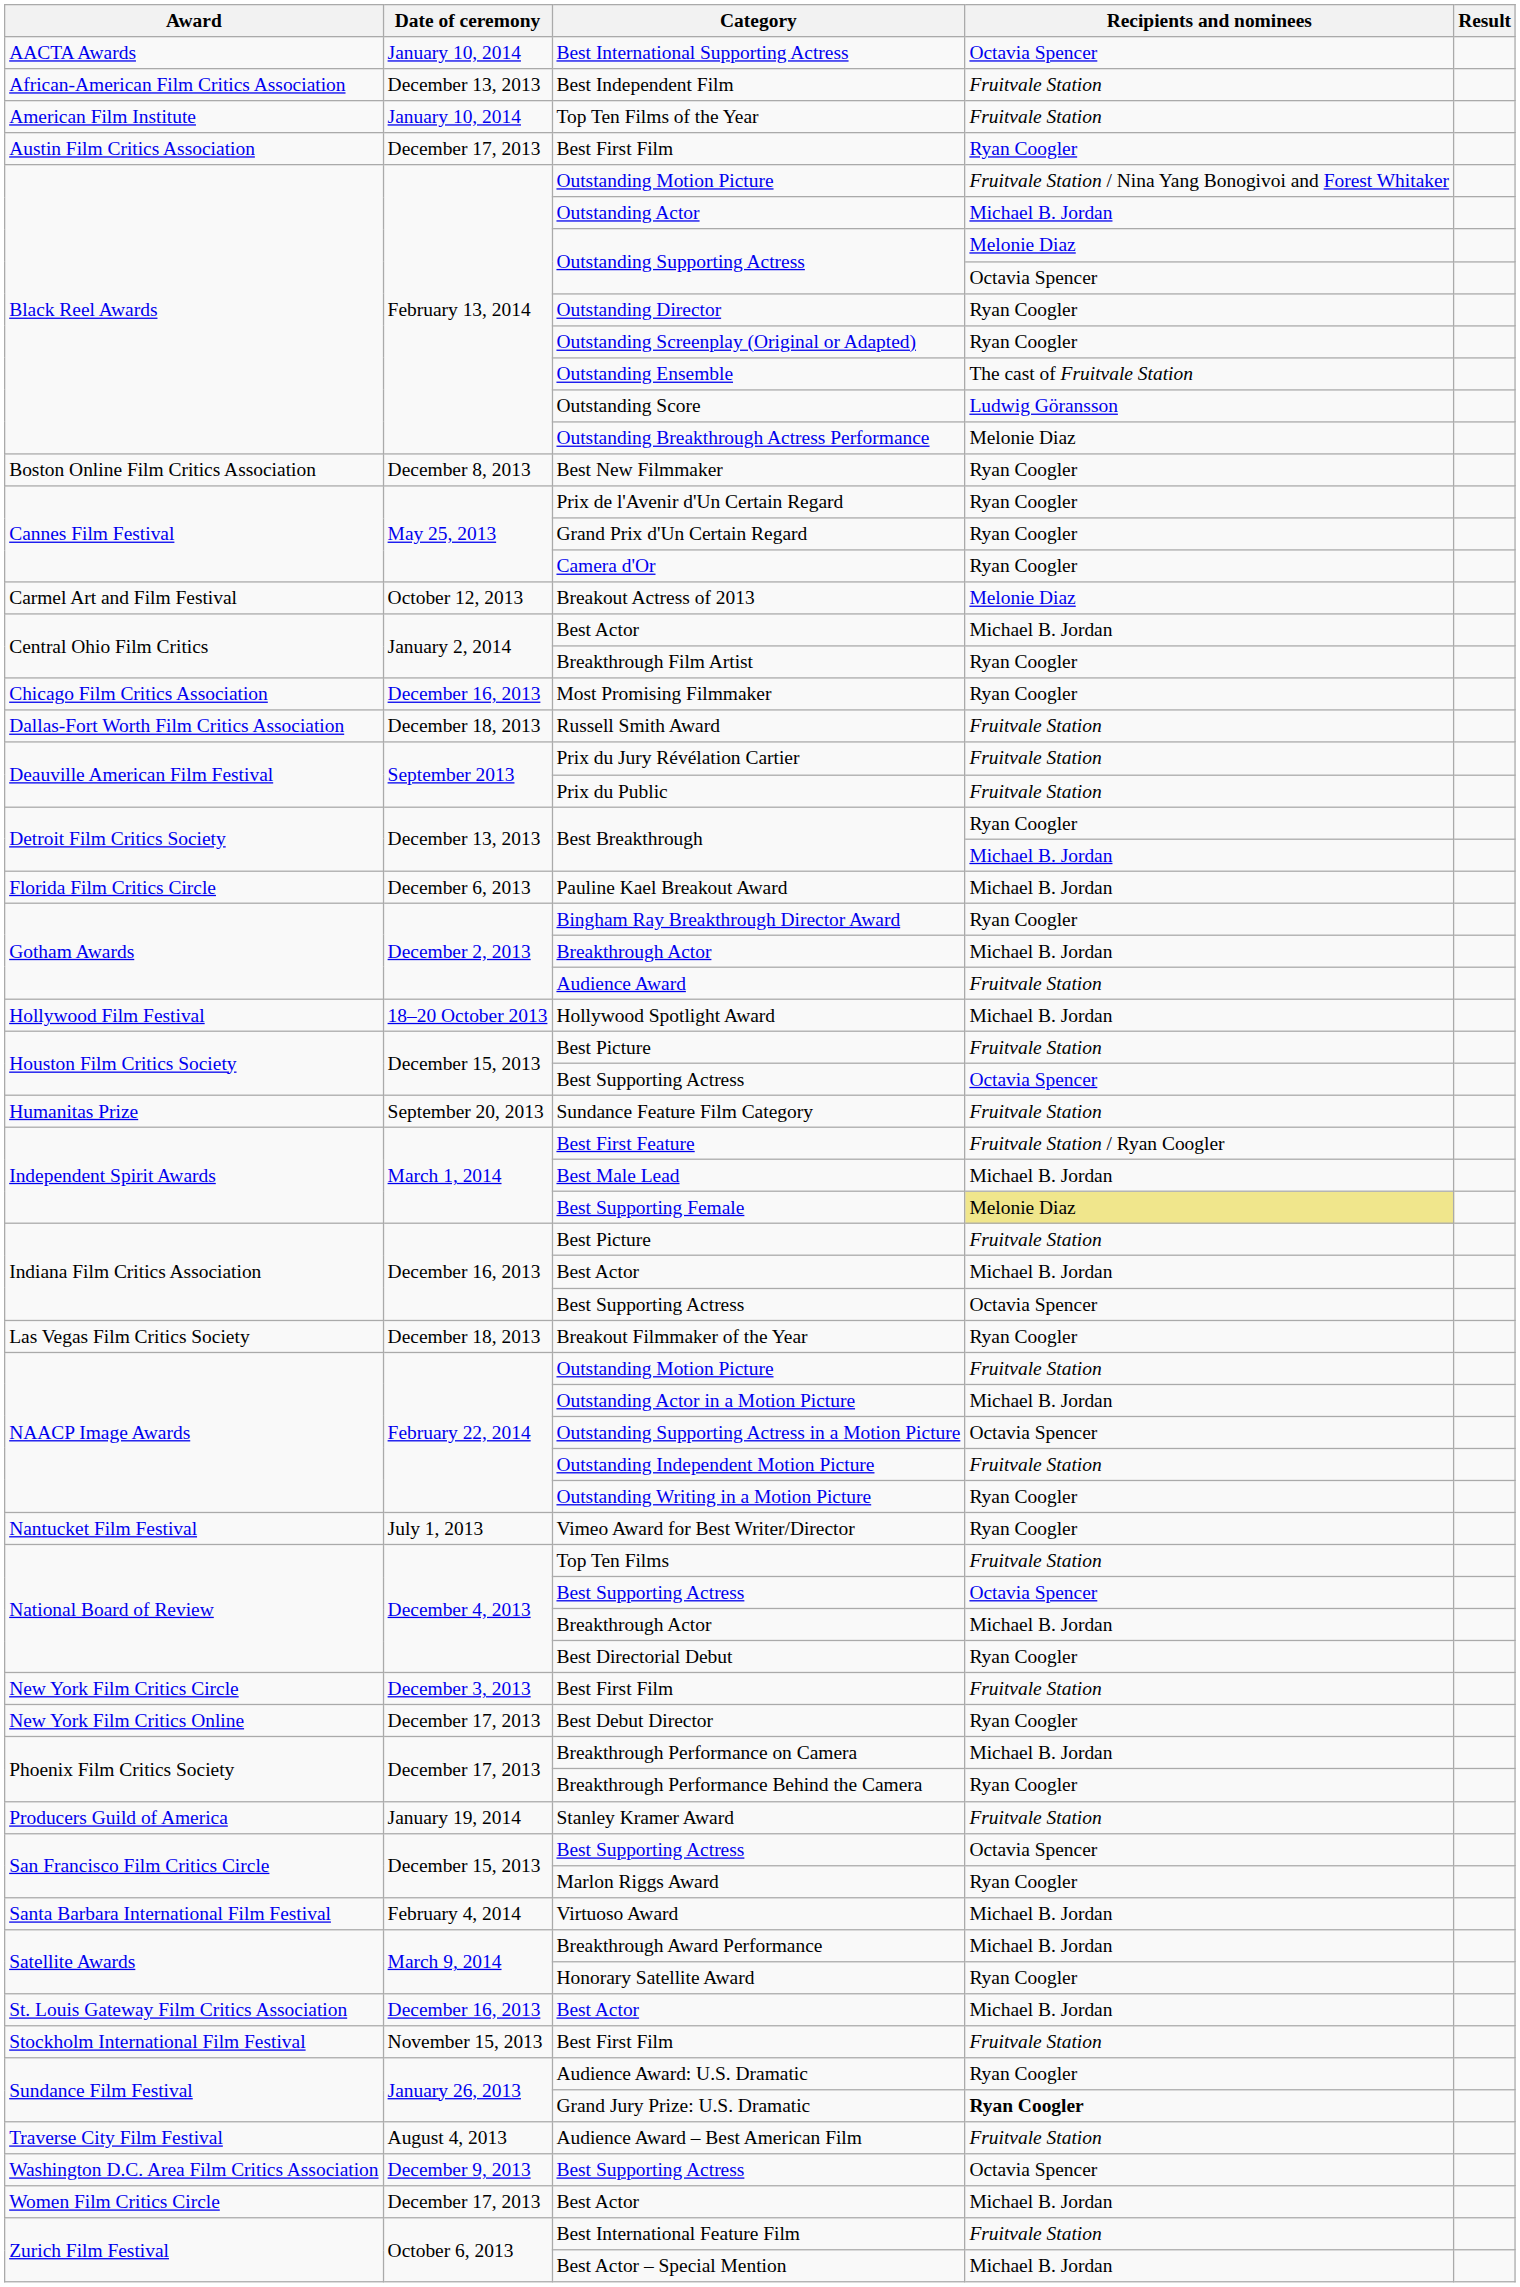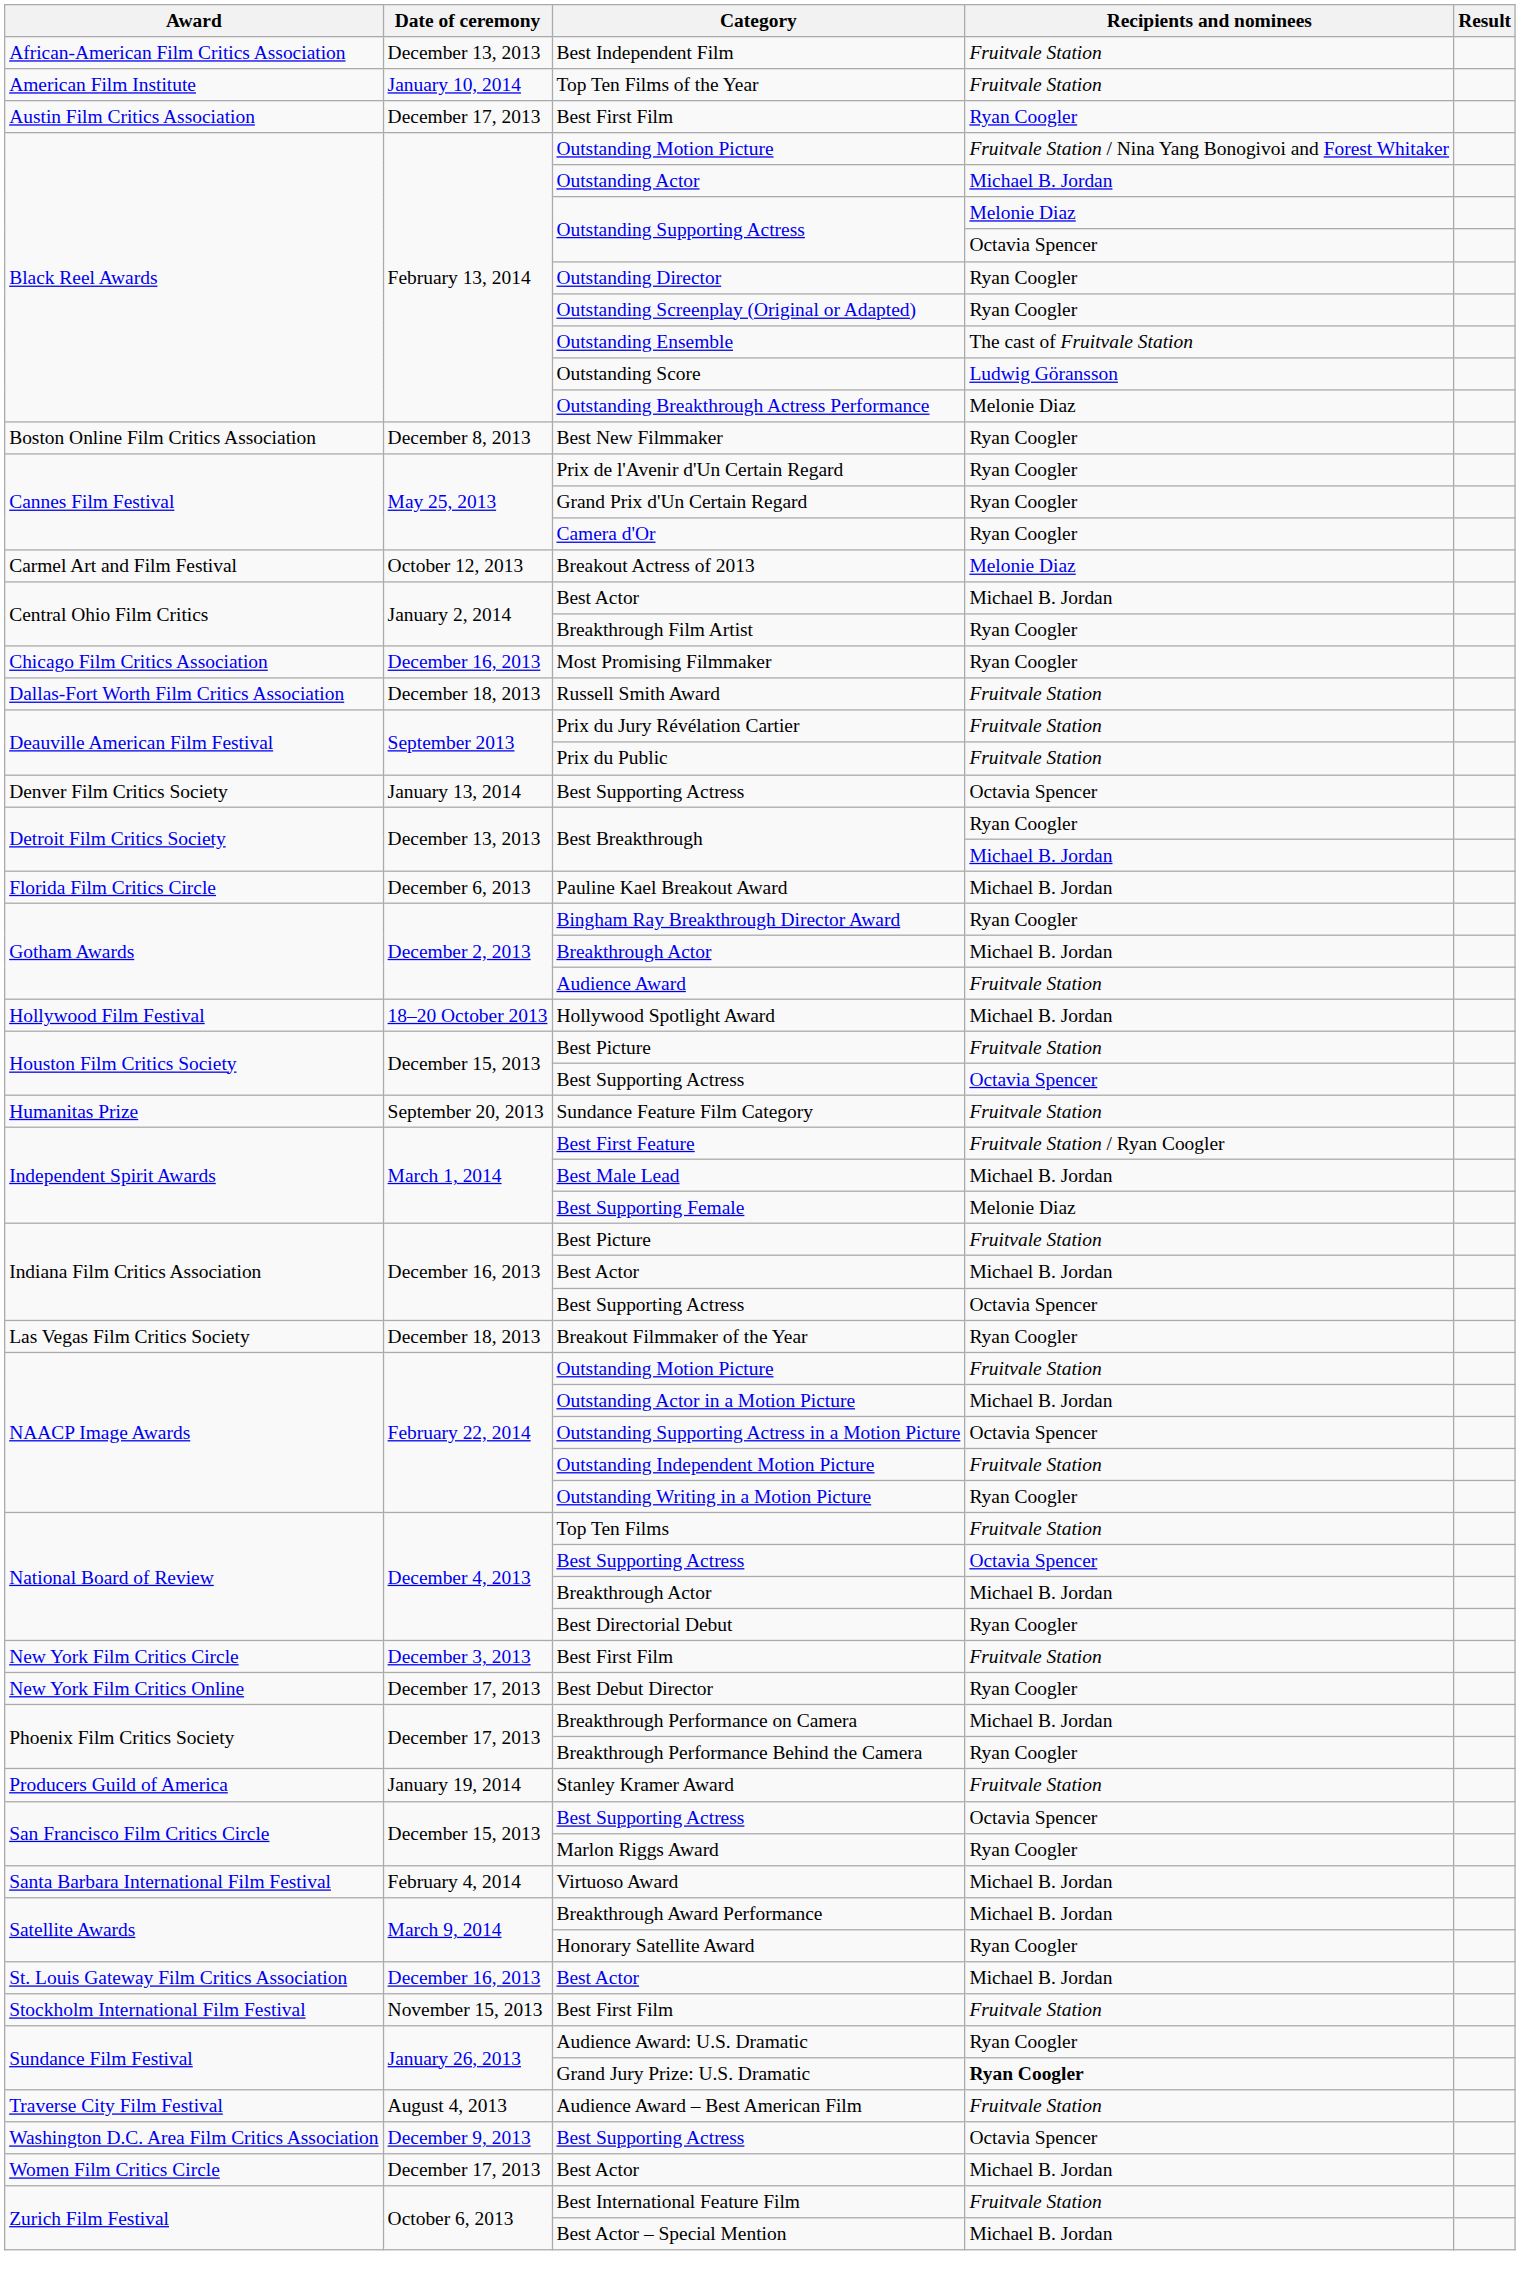 <table class="wikitable sortable" style="font-size: 95%;">
 <tr>
 <th>Award</th>
 <th>Date of ceremony</th>
 <th>Category</th>
 <th>Recipients and nominees</th>
 <th>Result</th>
-</tr>
-<tr>
-<td><a href='#'>AACTA Awards</a></td>
-<td><a href='#'>January 10, 2014</a></td>
-<td><a href='#'>Best International Supporting Actress</a></td>
-<td><a href='#'>Octavia Spencer</a></td>
-<td></td>
 </tr>
 <tr>
 <td><a href='#'>African-American Film Critics Association</a></td>
 <td>December 13, 2013</td>
 <td>Best Independent Film</td>
 <td><em>Fruitvale Station</em></td>
 <td></td>
 </tr>
 <tr>
 <td><a href='#'>American Film Institute</a></td>
 <td><a href='#'>January 10, 2014</a></td>
 <td>Top Ten Films of the Year</td>
 <td><em>Fruitvale Station</em></td>
 <td></td>
 </tr>
 <tr>
 <td><a href='#'>Austin Film Critics Association</a></td>
 <td>December 17, 2013</td>
 <td>Best First Film</td>
 <td><a href='#'>Ryan Coogler</a></td>
 <td></td>
 </tr>
 <tr>
 <td rowspan="9"><a href='#'>Black Reel Awards</a></td>
 <td rowspan="9">February 13, 2014</td>
 <td><a href='#'>Outstanding Motion Picture</a></td>
 <td><em>Fruitvale Station</em> / Nina Yang Bonogivoi and <a href='#'>Forest Whitaker</a></td>
 <td></td>
 </tr>
 <tr>
 <td><a href='#'>Outstanding Actor</a></td>
 <td><a href='#'>Michael B. Jordan</a></td>
 <td></td>
 </tr>
 <tr>
 <td rowspan="2"><a href='#'>Outstanding Supporting Actress</a></td>
 <td><a href='#'>Melonie Diaz</a></td>
 <td></td>
 </tr>
 <tr>
 <td>Octavia Spencer</td>
 <td></td>
 </tr>
 <tr>
 <td><a href='#'>Outstanding Director</a></td>
 <td>Ryan Coogler</td>
 <td></td>
 </tr>
 <tr>
 <td><a href='#'>Outstanding Screenplay (Original or Adapted)</a></td>
 <td>Ryan Coogler</td>
 <td></td>
 </tr>
 <tr>
 <td><a href='#'>Outstanding Ensemble</a></td>
 <td>The cast of <em>Fruitvale Station</em></td>
 <td></td>
 </tr>
 <tr>
 <td>Outstanding Score</td>
 <td><a href='#'>Ludwig Göransson</a></td>
 <td></td>
 </tr>
 <tr>
 <td><a href='#'>Outstanding Breakthrough Actress Performance</a></td>
 <td>Melonie Diaz</td>
 <td></td>
 </tr>
 <tr>
 <td>Boston Online Film Critics Association</td>
 <td>December 8, 2013</td>
 <td>Best New Filmmaker</td>
 <td>Ryan Coogler</td>
 <td></td>
 </tr>
 <tr>
 <td rowspan="3"><a href='#'>Cannes Film Festival</a></td>
 <td rowspan="3"><a href='#'>May 25, 2013</a></td>
 <td>Prix de l'Avenir d'Un Certain Regard</td>
 <td>Ryan Coogler</td>
 <td></td>
 </tr>
 <tr>
 <td>Grand Prix d'Un Certain Regard</td>
 <td>Ryan Coogler</td>
 <td></td>
 </tr>
 <tr>
 <td><a href='#'>Camera d'Or</a></td>
 <td>Ryan Coogler</td>
 <td></td>
 </tr>
 <tr>
 <td>Carmel Art and Film Festival</td>
 <td>October 12, 2013</td>
 <td>Breakout Actress of 2013</td>
 <td><a href='#'>Melonie Diaz</a></td>
 <td></td>
 </tr>
 <tr>
 <td rowspan="2">Central Ohio Film Critics</td>
 <td rowspan="2">January 2, 2014</td>
 <td>Best Actor</td>
 <td>Michael B. Jordan</td>
 <td></td>
 </tr>
 <tr>
 <td>Breakthrough Film Artist</td>
 <td>Ryan Coogler</td>
 <td></td>
 </tr>
 <tr>
 <td><a href='#'>Chicago Film Critics Association</a></td>
 <td><a href='#'>December 16, 2013</a></td>
 <td>Most Promising Filmmaker</td>
 <td>Ryan Coogler</td>
 <td></td>
 </tr>
 <tr>
 <td><a href='#'>Dallas-Fort Worth Film Critics Association</a></td>
 <td>December 18, 2013</td>
 <td>Russell Smith Award</td>
 <td><em>Fruitvale Station</em></td>
 <td></td>
 </tr>
 <tr>
 <td rowspan="2"><a href='#'>Deauville American Film Festival</a></td>
 <td rowspan="2"><a href='#'>September 2013</a></td>
 <td>Prix du Jury Révélation Cartier</td>
 <td><em>Fruitvale Station</em></td>
 <td></td>
 </tr>
 <tr>
 <td>Prix du Public</td>
 <td><em>Fruitvale Station</em></td>
 <td></td>
 </tr>
 <tr>
+<td>Denver Film Critics Society</td>
+<td>January 13, 2014</td>
+<td>Best Supporting Actress</td>
+<td>Octavia Spencer</td>
+<td></td>
+</tr>
+<tr>
 <td rowspan="2"><a href='#'>Detroit Film Critics Society</a></td>
 <td rowspan="2">December 13, 2013</td>
 <td rowspan="2">Best Breakthrough</td>
 <td>Ryan Coogler</td>
 <td></td>
 </tr>
 <tr>
 <td><a href='#'>Michael B. Jordan</a></td>
 <td></td>
 </tr>
 <tr>
 <td><a href='#'>Florida Film Critics Circle</a></td>
 <td>December 6, 2013</td>
 <td>Pauline Kael Breakout Award</td>
 <td>Michael B. Jordan</td>
 <td></td>
 </tr>
 <tr>
 <td rowspan="3"><a href='#'>Gotham Awards</a></td>
 <td rowspan="3"><a href='#'>December 2, 2013</a></td>
 <td><a href='#'>Bingham Ray Breakthrough Director Award</a></td>
 <td>Ryan Coogler</td>
 <td></td>
 </tr>
 <tr>
 <td><a href='#'>Breakthrough Actor</a></td>
 <td>Michael B. Jordan</td>
 <td></td>
 </tr>
 <tr>
 <td><a href='#'>Audience Award</a></td>
 <td><em>Fruitvale Station</em></td>
 <td></td>
 </tr>
 <tr>
 <td><a href='#'>Hollywood Film Festival</a></td>
 <td><a href='#'>18–20 October 2013</a></td>
 <td>Hollywood Spotlight Award</td>
 <td>Michael B. Jordan</td>
 <td></td>
 </tr>
 <tr>
 <td rowspan="2"><a href='#'>Houston Film Critics Society</a></td>
 <td rowspan="2">December 15, 2013</td>
 <td>Best Picture</td>
 <td><em>Fruitvale Station</em></td>
 <td></td>
 </tr>
 <tr>
 <td>Best Supporting Actress</td>
 <td><a href='#'>Octavia Spencer</a></td>
 <td></td>
 </tr>
 <tr>
 <td><a href='#'>Humanitas Prize</a></td>
 <td>September 20, 2013</td>
 <td>Sundance Feature Film Category</td>
 <td><em>Fruitvale Station</em></td>
 <td></td>
 </tr>
 <tr>
 <td rowspan="3"><a href='#'>Independent Spirit Awards</a></td>
 <td rowspan="3"><a href='#'>March 1, 2014</a></td>
 <td><a href='#'>Best First Feature</a></td>
 <td><em>Fruitvale Station</em> / Ryan Coogler</td>
 <td></td>
 </tr>
 <tr>
 <td><a href='#'>Best Male Lead</a></td>
 <td>Michael B. Jordan</td>
 <td></td>
 </tr>
 <tr>
 <td><a href='#'>Best Supporting Female</a></td>
-<td style="background: khaki;">Melonie Diaz</td>
+<td>Melonie Diaz</td>
 <td></td>
 </tr>
 <tr>
 <td rowspan="3">Indiana Film Critics Association</td>
 <td rowspan="3">December 16, 2013</td>
 <td>Best Picture</td>
 <td><em>Fruitvale Station</em></td>
 <td></td>
 </tr>
 <tr>
 <td>Best Actor</td>
 <td>Michael B. Jordan</td>
 <td></td>
 </tr>
 <tr>
 <td>Best Supporting Actress</td>
 <td>Octavia Spencer</td>
 <td></td>
 </tr>
 <tr>
 <td>Las Vegas Film Critics Society</td>
 <td>December 18, 2013</td>
 <td>Breakout Filmmaker of the Year</td>
 <td>Ryan Coogler</td>
 <td></td>
 </tr>
 <tr>
 <td rowspan="5"><a href='#'>NAACP Image Awards</a></td>
 <td rowspan="5"><a href='#'>February 22, 2014</a></td>
 <td><a href='#'>Outstanding Motion Picture</a></td>
 <td><em>Fruitvale Station</em></td>
 <td></td>
 </tr>
 <tr>
 <td><a href='#'>Outstanding Actor in a Motion Picture</a></td>
 <td>Michael B. Jordan</td>
 <td></td>
 </tr>
 <tr>
 <td><a href='#'>Outstanding Supporting Actress in a Motion Picture</a></td>
 <td>Octavia Spencer</td>
 <td></td>
 </tr>
 <tr>
 <td><a href='#'>Outstanding Independent Motion Picture</a></td>
 <td><em>Fruitvale Station</em></td>
 <td></td>
 </tr>
 <tr>
 <td><a href='#'>Outstanding Writing in a Motion Picture</a></td>
-<td>Ryan Coogler</td>
-<td></td>
-</tr>
-<tr>
-<td><a href='#'>Nantucket Film Festival</a></td>
-<td>July 1, 2013</td>
-<td>Vimeo Award for Best Writer/Director</td>
 <td>Ryan Coogler</td>
 <td></td>
 </tr>
 <tr>
 <td rowspan="4"><a href='#'>National Board of Review</a></td>
 <td rowspan="4"><a href='#'>December 4, 2013</a></td>
 <td>Top Ten Films</td>
 <td><em>Fruitvale Station</em></td>
 <td></td>
 </tr>
 <tr>
 <td><a href='#'>Best Supporting Actress</a></td>
 <td><a href='#'>Octavia Spencer</a></td>
 <td></td>
 </tr>
 <tr>
 <td>Breakthrough Actor</td>
 <td>Michael B. Jordan</td>
 <td></td>
 </tr>
 <tr>
 <td>Best Directorial Debut</td>
 <td>Ryan Coogler</td>
 <td></td>
 </tr>
 <tr>
 <td><a href='#'>New York Film Critics Circle</a></td>
 <td><a href='#'>December 3, 2013</a></td>
 <td>Best First Film</td>
 <td><em>Fruitvale Station</em></td>
 <td></td>
 </tr>
 <tr>
 <td><a href='#'>New York Film Critics Online</a></td>
 <td>December 17, 2013</td>
 <td>Best Debut Director</td>
 <td>Ryan Coogler</td>
 <td></td>
 </tr>
 <tr>
 <td rowspan="2">Phoenix Film Critics Society</td>
 <td rowspan="2">December 17, 2013</td>
 <td>Breakthrough Performance on Camera</td>
 <td>Michael B. Jordan</td>
 <td></td>
 </tr>
 <tr>
 <td>Breakthrough Performance Behind the Camera</td>
 <td>Ryan Coogler</td>
 <td></td>
 </tr>
 <tr>
 <td><a href='#'>Producers Guild of America</a></td>
 <td>January 19, 2014</td>
 <td>Stanley Kramer Award</td>
 <td><em>Fruitvale Station</em></td>
 <td></td>
 </tr>
 <tr>
 <td rowspan="2"><a href='#'>San Francisco Film Critics Circle</a></td>
 <td rowspan="2">December 15, 2013</td>
 <td><a href='#'>Best Supporting Actress</a></td>
 <td>Octavia Spencer</td>
 <td></td>
 </tr>
 <tr>
 <td>Marlon Riggs Award</td>
 <td>Ryan Coogler</td>
 <td></td>
 </tr>
 <tr>
 <td><a href='#'>Santa Barbara International Film Festival</a></td>
 <td>February 4, 2014</td>
 <td>Virtuoso Award</td>
 <td>Michael B. Jordan</td>
 <td></td>
 </tr>
 <tr>
 <td rowspan="2"><a href='#'>Satellite Awards</a></td>
 <td rowspan="2"><a href='#'>March 9, 2014</a></td>
 <td>Breakthrough Award Performance</td>
 <td>Michael B. Jordan</td>
 <td></td>
 </tr>
 <tr>
 <td>Honorary Satellite Award</td>
 <td>Ryan Coogler</td>
 <td></td>
 </tr>
 <tr>
 <td><a href='#'>St. Louis Gateway Film Critics Association</a></td>
 <td><a href='#'>December 16, 2013</a></td>
 <td><a href='#'>Best Actor</a></td>
 <td>Michael B. Jordan</td>
 <td></td>
 </tr>
 <tr>
 <td><a href='#'>Stockholm International Film Festival</a></td>
 <td>November 15, 2013</td>
 <td>Best First Film</td>
 <td><em>Fruitvale Station</em></td>
 <td></td>
 </tr>
 <tr>
 <td rowspan="2"><a href='#'>Sundance Film Festival</a></td>
 <td rowspan="2"><a href='#'>January 26, 2013</a></td>
 <td>Audience Award: U.S. Dramatic</td>
 <td>Ryan Coogler</td>
 <td></td>
 </tr>
 <tr>
 <td>Grand Jury Prize: U.S. Dramatic</td>
 <td><strong>Ryan Coogler</strong></td>
 <td></td>
 </tr>
 <tr>
 <td><a href='#'>Traverse City Film Festival</a></td>
 <td>August 4, 2013</td>
 <td>Audience Award – Best American Film</td>
 <td><em>Fruitvale Station</em></td>
 <td></td>
 </tr>
 <tr>
 <td><a href='#'>Washington D.C. Area Film Critics Association</a></td>
 <td><a href='#'>December 9, 2013</a></td>
 <td><a href='#'>Best Supporting Actress</a></td>
 <td>Octavia Spencer</td>
 <td></td>
 </tr>
 <tr>
 <td><a href='#'>Women Film Critics Circle</a></td>
 <td>December 17, 2013</td>
 <td>Best Actor</td>
 <td>Michael B. Jordan</td>
 <td></td>
 </tr>
 <tr>
 <td rowspan="2"><a href='#'>Zurich Film Festival</a></td>
 <td rowspan="2">October 6, 2013</td>
 <td>Best International Feature Film</td>
 <td><em>Fruitvale Station</em></td>
 <td></td>
 </tr>
 <tr>
 <td>Best Actor – Special Mention</td>
 <td>Michael B. Jordan</td>
 <td></td>
 </tr>
 </table>
